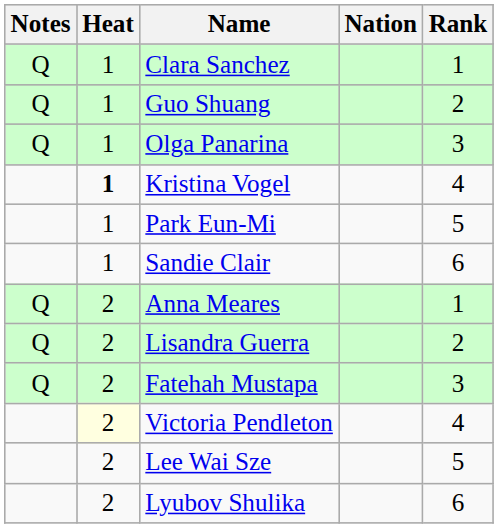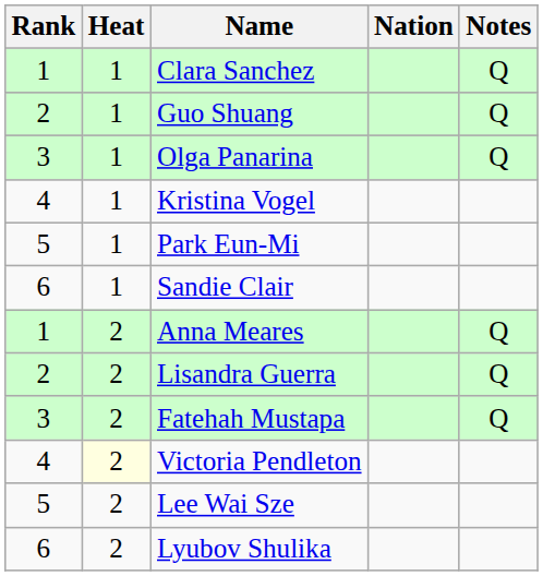 <table class="wikitable sortable" style="text-align:center">
 <tr>
-<th>Notes</th>
+<th>Rank</th>
 <th>Heat</th>
 <th>Name</th>
 <th>Nation</th>
-<th>Rank</th>
+<th>Notes</th>
 </tr>
 <tr bgcolor=ccffcc>
-<td>Q</td>
+<td>1</td>
 <td>1</td>
 <td align=left><a href='#'>Clara Sanchez</a></td>
 <td align=left></td>
-<td>1</td>
+<td>Q</td>
 </tr>
 <tr bgcolor=ccffcc>
-<td>Q</td>
+<td>2</td>
 <td>1</td>
 <td align=left><a href='#'>Guo Shuang</a></td>
 <td align=left></td>
-<td>2</td>
+<td>Q</td>
 </tr>
 <tr bgcolor=ccffcc>
-<td>Q</td>
+<td>3</td>
 <td>1</td>
 <td align=left><a href='#'>Olga Panarina</a></td>
 <td align=left></td>
-<td>3</td>
+<td>Q</td>
 </tr>
 <tr>
-<td></td>
-<td><strong>1</strong></td>
+<td>4</td>
+<td>1</td>
 <td align=left><a href='#'>Kristina Vogel</a></td>
 <td align=left></td>
-<td>4</td>
+<td></td>
 </tr>
 <tr>
-<td></td>
+<td>5</td>
 <td>1</td>
 <td align=left><a href='#'>Park Eun-Mi</a></td>
 <td align=left></td>
-<td>5</td>
+<td></td>
 </tr>
 <tr>
-<td></td>
+<td>6</td>
 <td>1</td>
 <td align=left><a href='#'>Sandie Clair</a></td>
 <td align=left></td>
-<td>6</td>
+<td></td>
 </tr>
 <tr bgcolor=ccffcc>
-<td>Q</td>
+<td>1</td>
 <td>2</td>
 <td align=left><a href='#'>Anna Meares</a></td>
 <td align=left></td>
-<td>1</td>
+<td>Q</td>
 </tr>
 <tr bgcolor=ccffcc>
-<td>Q</td>
+<td>2</td>
 <td>2</td>
 <td align=left><a href='#'>Lisandra Guerra</a></td>
 <td align=left></td>
-<td>2</td>
+<td>Q</td>
 </tr>
 <tr bgcolor=ccffcc>
-<td>Q</td>
+<td>3</td>
 <td>2</td>
 <td align=left><a href='#'>Fatehah Mustapa</a></td>
 <td align=left></td>
-<td>3</td>
+<td>Q</td>
 </tr>
 <tr>
-<td></td>
+<td>4</td>
 <td style="background: lightyellow;">2</td>
 <td align=left><a href='#'>Victoria Pendleton</a></td>
 <td align=left></td>
-<td>4</td>
+<td></td>
 </tr>
 <tr>
-<td></td>
+<td>5</td>
 <td>2</td>
 <td align=left><a href='#'>Lee Wai Sze</a></td>
 <td align=left></td>
-<td>5</td>
+<td></td>
 </tr>
 <tr>
-<td></td>
+<td>6</td>
 <td>2</td>
 <td align=left><a href='#'>Lyubov Shulika</a></td>
 <td align=left></td>
-<td>6</td>
+<td></td>
 </tr>
 </table>
